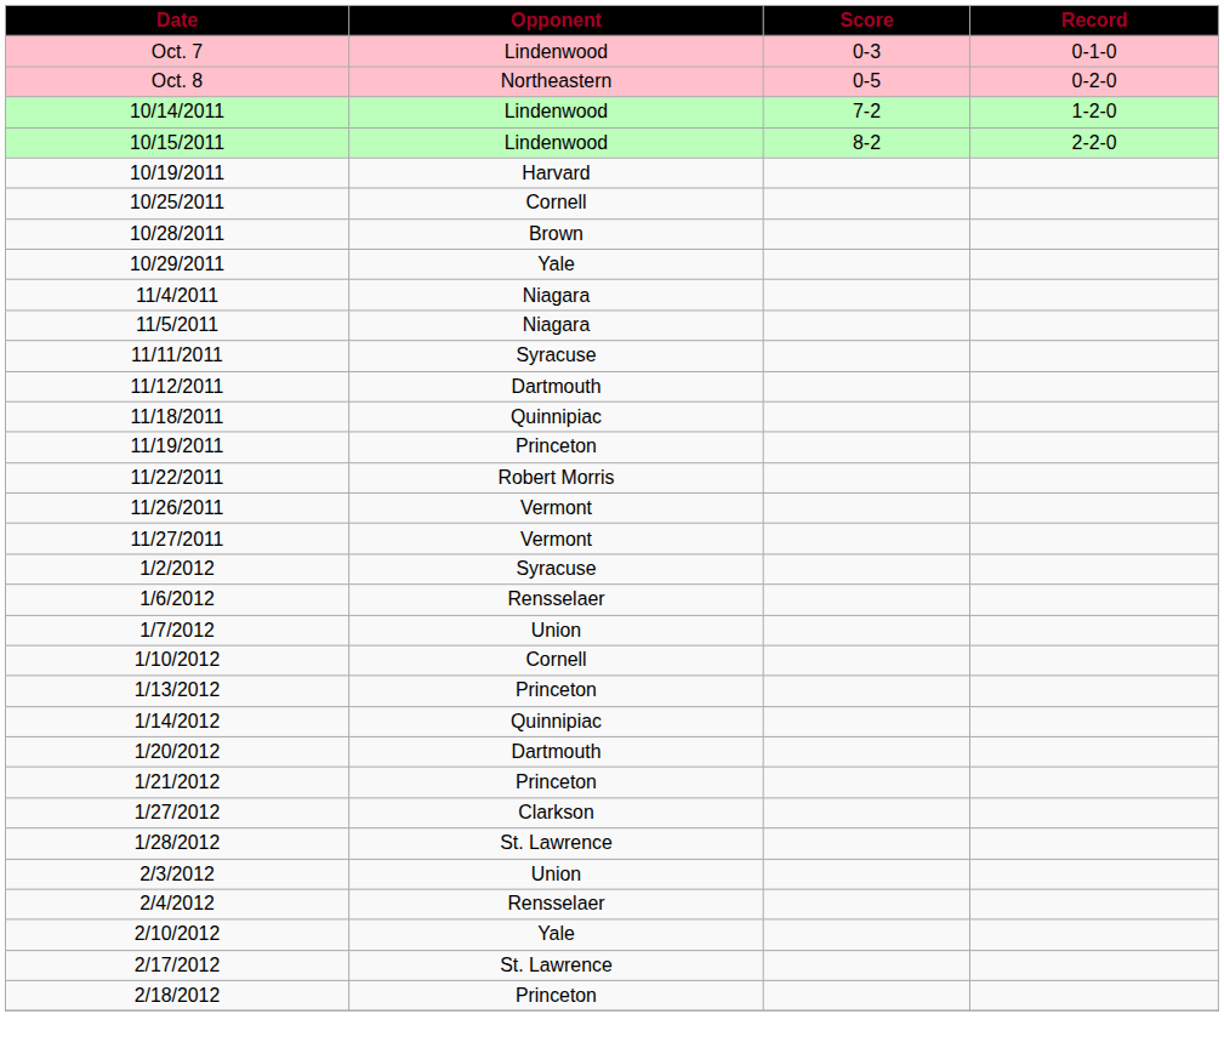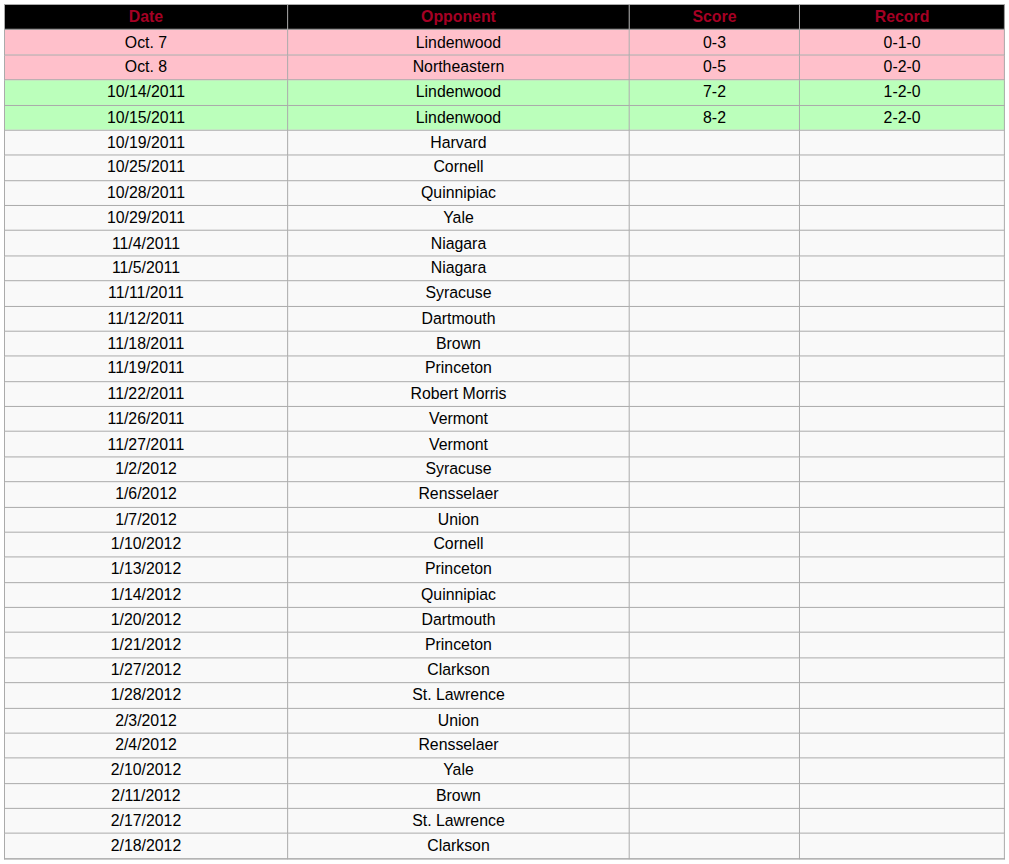 <table class="wikitable" width="80%">
 <tr align="center"  style="background:black;color:#A50024;">
 <td><strong>Date</strong></td>
 <td><strong>Opponent</strong></td>
 <td><strong>Score</strong></td>
 <td><strong>Record</strong></td>
 </tr>
 <tr align="center" bgcolor="pink">
 <td>Oct. 7</td>
 <td>Lindenwood</td>
 <td>0-3</td>
 <td>0-1-0</td>
 </tr>
 <tr align="center" bgcolor="pink">
 <td>Oct. 8</td>
 <td>Northeastern</td>
 <td>0-5</td>
 <td>0-2-0</td>
 </tr>
 <tr align="center" bgcolor="bbffbb">
 <td>10/14/2011</td>
 <td>Lindenwood</td>
 <td>7-2</td>
 <td>1-2-0</td>
 </tr>
 <tr align="center" bgcolor="bbffbb">
 <td>10/15/2011</td>
 <td>Lindenwood</td>
 <td>8-2</td>
 <td>2-2-0</td>
 </tr>
 <tr align="center" bgcolor="">
 <td>10/19/2011</td>
 <td>Harvard</td>
 <td></td>
 <td></td>
 </tr>
 <tr align="center" bgcolor="">
 <td>10/25/2011</td>
 <td>Cornell</td>
 <td></td>
 <td></td>
 </tr>
 <tr align="center" bgcolor="">
 <td>10/28/2011</td>
-<td>Brown</td>
+<td>Quinnipiac</td>
 <td></td>
 <td></td>
 </tr>
 <tr align="center" bgcolor="">
 <td>10/29/2011</td>
 <td>Yale</td>
 <td></td>
 <td></td>
 </tr>
 <tr align="center" bgcolor="">
 <td>11/4/2011</td>
 <td>Niagara</td>
 <td></td>
 <td></td>
 </tr>
 <tr align="center" bgcolor="">
 <td>11/5/2011</td>
 <td>Niagara</td>
 <td></td>
 <td></td>
 </tr>
 <tr align="center" bgcolor="">
 <td>11/11/2011</td>
 <td>Syracuse</td>
 <td></td>
 <td></td>
 </tr>
 <tr align="center" bgcolor="">
 <td>11/12/2011</td>
 <td>Dartmouth</td>
 <td></td>
 <td></td>
 </tr>
 <tr align="center" bgcolor="">
 <td>11/18/2011</td>
-<td>Quinnipiac</td>
+<td>Brown</td>
 <td></td>
 <td></td>
 </tr>
 <tr align="center" bgcolor="">
 <td>11/19/2011</td>
 <td>Princeton</td>
 <td></td>
 <td></td>
 </tr>
 <tr align="center" bgcolor="">
 <td>11/22/2011</td>
 <td>Robert Morris</td>
 <td></td>
 <td></td>
 </tr>
 <tr align="center" bgcolor="">
 <td>11/26/2011</td>
 <td>Vermont</td>
 <td></td>
 <td></td>
 </tr>
 <tr align="center" bgcolor="">
 <td>11/27/2011</td>
 <td>Vermont</td>
 <td></td>
 <td></td>
 </tr>
 <tr align="center" bgcolor="">
 <td>1/2/2012</td>
 <td>Syracuse</td>
 <td></td>
 <td></td>
 </tr>
 <tr align="center" bgcolor="">
 <td>1/6/2012</td>
 <td>Rensselaer</td>
 <td></td>
 <td></td>
 </tr>
 <tr align="center" bgcolor="">
 <td>1/7/2012</td>
 <td>Union</td>
 <td></td>
 <td></td>
 </tr>
 <tr align="center" bgcolor="">
 <td>1/10/2012</td>
 <td>Cornell</td>
 <td></td>
 <td></td>
 </tr>
 <tr align="center" bgcolor="">
 <td>1/13/2012</td>
 <td>Princeton</td>
 <td></td>
 <td></td>
 </tr>
 <tr align="center" bgcolor="">
 <td>1/14/2012</td>
 <td>Quinnipiac</td>
 <td></td>
 <td></td>
 </tr>
 <tr align="center" bgcolor="">
 <td>1/20/2012</td>
 <td>Dartmouth</td>
 <td></td>
 <td></td>
 </tr>
 <tr align="center" bgcolor="">
 <td>1/21/2012</td>
 <td>Princeton</td>
 <td></td>
 <td></td>
 </tr>
 <tr align="center" bgcolor="">
 <td>1/27/2012</td>
 <td>Clarkson</td>
 <td></td>
 <td></td>
 </tr>
 <tr align="center" bgcolor="">
 <td>1/28/2012</td>
 <td>St. Lawrence</td>
 <td></td>
 <td></td>
 </tr>
 <tr align="center" bgcolor="">
 <td>2/3/2012</td>
 <td>Union</td>
 <td></td>
 <td></td>
 </tr>
 <tr align="center" bgcolor="">
 <td>2/4/2012</td>
 <td>Rensselaer</td>
 <td></td>
 <td></td>
 </tr>
 <tr align="center" bgcolor="">
 <td>2/10/2012</td>
 <td>Yale</td>
 <td></td>
 <td></td>
 </tr>
 <tr align="center" bgcolor="">
+<td>2/11/2012</td>
+<td>Brown</td>
+<td></td>
+<td></td>
+</tr>
+<tr align="center" bgcolor="">
 <td>2/17/2012</td>
 <td>St. Lawrence</td>
 <td></td>
 <td></td>
 </tr>
 <tr align="center" bgcolor="">
 <td>2/18/2012</td>
-<td>Princeton</td>
+<td>Clarkson</td>
 <td></td>
 <td></td>
 </tr>
 <tr align="center" bgcolor="">
 </tr>
 </table>
